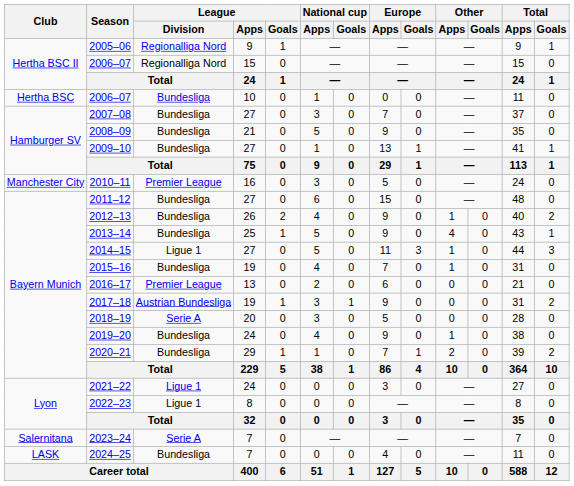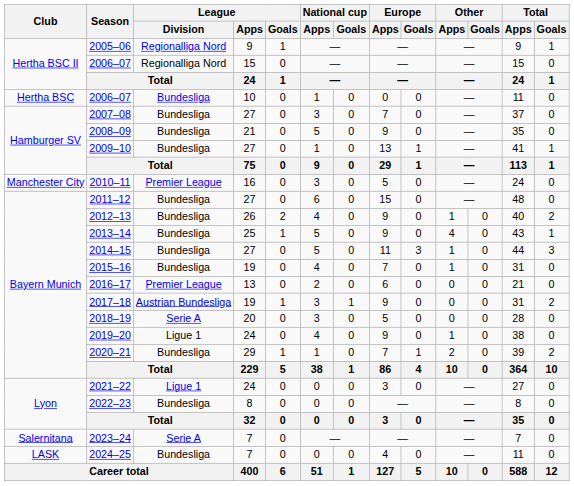 <table class=wikitable style="text-align:center">
 <tr>
 <th rowspan="2">Club</th>
 <th rowspan="2">Season</th>
 <th colspan="3">League</th>
 <th colspan="2">National cup</th>
 <th colspan="2">Europe</th>
 <th colspan="2">Other</th>
 <th colspan="2">Total</th>
 </tr>
 <tr>
 <th>Division</th>
 <th>Apps</th>
 <th>Goals</th>
 <th>Apps</th>
 <th>Goals</th>
 <th>Apps</th>
 <th>Goals</th>
 <th>Apps</th>
 <th>Goals</th>
 <th>Apps</th>
 <th>Goals</th>
 </tr>
 <tr>
 <td rowspan="3"><a href='#'>Hertha BSC II</a></td>
 <td><a href='#'>2005–06</a></td>
 <td><a href='#'>Regionalliga Nord</a></td>
 <td>9</td>
 <td>1</td>
 <td colspan="2">—</td>
 <td colspan="2">—</td>
 <td colspan="2">—</td>
 <td>9</td>
 <td>1</td>
 </tr>
 <tr>
 <td><a href='#'>2006–07</a></td>
 <td>Regionalliga Nord</td>
 <td>15</td>
 <td>0</td>
 <td colspan="2">—</td>
 <td colspan="2">—</td>
 <td colspan="2">—</td>
 <td>15</td>
 <td>0</td>
 </tr>
 <tr>
 <th colspan="2">Total</th>
 <th>24</th>
 <th>1</th>
 <th colspan="2">—</th>
 <th colspan="2">—</th>
 <th colspan="2">—</th>
 <th>24</th>
 <th>1</th>
 </tr>
 <tr>
 <td><a href='#'>Hertha BSC</a></td>
 <td><a href='#'>2006–07</a></td>
 <td><a href='#'>Bundesliga</a></td>
 <td>10</td>
 <td>0</td>
 <td>1</td>
 <td>0</td>
 <td>0</td>
 <td>0</td>
 <td colspan="2">—</td>
 <td>11</td>
 <td>0</td>
 </tr>
 <tr>
 <td rowspan="4"><a href='#'>Hamburger SV</a></td>
 <td><a href='#'>2007–08</a></td>
 <td>Bundesliga</td>
 <td>27</td>
 <td>0</td>
 <td>3</td>
 <td>0</td>
 <td>7</td>
 <td>0</td>
 <td colspan="2">—</td>
 <td>37</td>
 <td>0</td>
 </tr>
 <tr>
 <td><a href='#'>2008–09</a></td>
 <td>Bundesliga</td>
 <td>21</td>
 <td>0</td>
 <td>5</td>
 <td>0</td>
 <td>9</td>
 <td>0</td>
 <td colspan="2">—</td>
 <td>35</td>
 <td>0</td>
 </tr>
 <tr>
 <td><a href='#'>2009–10</a></td>
 <td>Bundesliga</td>
 <td>27</td>
 <td>0</td>
 <td>1</td>
 <td>0</td>
 <td>13</td>
 <td>1</td>
 <td colspan="2">—</td>
 <td>41</td>
 <td>1</td>
 </tr>
 <tr>
 <th colspan="2">Total</th>
 <th>75</th>
 <th>0</th>
 <th>9</th>
 <th>0</th>
 <th>29</th>
 <th>1</th>
 <th colspan="2">—</th>
 <th>113</th>
 <th>1</th>
 </tr>
 <tr>
 <td><a href='#'>Manchester City</a></td>
 <td><a href='#'>2010–11</a></td>
 <td><a href='#'>Premier League</a></td>
 <td>16</td>
 <td>0</td>
 <td>3</td>
 <td>0</td>
 <td>5</td>
 <td>0</td>
 <td colspan="2">—</td>
 <td>24</td>
 <td>0</td>
 </tr>
 <tr>
 <td rowspan="11"><a href='#'>Bayern Munich</a></td>
 <td><a href='#'>2011–12</a></td>
 <td>Bundesliga</td>
 <td>27</td>
 <td>0</td>
 <td>6</td>
 <td>0</td>
 <td>15</td>
 <td>0</td>
 <td colspan="2">—</td>
 <td>48</td>
 <td>0</td>
 </tr>
 <tr>
 <td><a href='#'>2012–13</a></td>
 <td>Bundesliga</td>
 <td>26</td>
 <td>2</td>
 <td>4</td>
 <td>0</td>
 <td>9</td>
 <td>0</td>
 <td>1</td>
 <td>0</td>
 <td>40</td>
 <td>2</td>
 </tr>
 <tr>
 <td><a href='#'>2013–14</a></td>
 <td>Bundesliga</td>
 <td>25</td>
 <td>1</td>
 <td>5</td>
 <td>0</td>
 <td>9</td>
 <td>0</td>
 <td>4</td>
 <td>0</td>
 <td>43</td>
 <td>1</td>
 </tr>
 <tr>
 <td><a href='#'>2014–15</a></td>
-<td>Ligue 1</td>
+<td>Bundesliga</td>
 <td>27</td>
 <td>0</td>
 <td>5</td>
 <td>0</td>
 <td>11</td>
 <td>3</td>
 <td>1</td>
 <td>0</td>
 <td>44</td>
 <td>3</td>
 </tr>
 <tr>
 <td><a href='#'>2015–16</a></td>
 <td>Bundesliga</td>
 <td>19</td>
 <td>0</td>
 <td>4</td>
 <td>0</td>
 <td>7</td>
 <td>0</td>
 <td>1</td>
 <td>0</td>
 <td>31</td>
 <td>0</td>
 </tr>
 <tr>
 <td><a href='#'>2016–17</a></td>
 <td><a href='#'>Premier League</a></td>
 <td>13</td>
 <td>0</td>
 <td>2</td>
 <td>0</td>
 <td>6</td>
 <td>0</td>
 <td>0</td>
 <td>0</td>
 <td>21</td>
 <td>0</td>
 </tr>
 <tr>
 <td><a href='#'>2017–18</a></td>
 <td><a href='#'>Austrian Bundesliga</a></td>
 <td>19</td>
 <td>1</td>
 <td>3</td>
 <td>1</td>
 <td>9</td>
 <td>0</td>
 <td>0</td>
 <td>0</td>
 <td>31</td>
 <td>2</td>
 </tr>
 <tr>
 <td><a href='#'>2018–19</a></td>
 <td><a href='#'>Serie A</a></td>
 <td>20</td>
 <td>0</td>
 <td>3</td>
 <td>0</td>
 <td>5</td>
 <td>0</td>
 <td>0</td>
 <td>0</td>
 <td>28</td>
 <td>0</td>
 </tr>
 <tr>
 <td><a href='#'>2019–20</a></td>
-<td>Bundesliga</td>
+<td>Ligue 1</td>
 <td>24</td>
 <td>0</td>
 <td>4</td>
 <td>0</td>
 <td>9</td>
 <td>0</td>
 <td>1</td>
 <td>0</td>
 <td>38</td>
 <td>0</td>
 </tr>
 <tr>
 <td><a href='#'>2020–21</a></td>
 <td>Bundesliga</td>
 <td>29</td>
 <td>1</td>
 <td>1</td>
 <td>0</td>
 <td>7</td>
 <td>1</td>
 <td>2</td>
 <td>0</td>
 <td>39</td>
 <td>2</td>
 </tr>
 <tr>
 <th colspan="2">Total</th>
 <th>229</th>
 <th>5</th>
 <th>38</th>
 <th>1</th>
 <th>86</th>
 <th>4</th>
 <th>10</th>
 <th>0</th>
 <th>364</th>
 <th>10</th>
 </tr>
 <tr>
 <td rowspan="3"><a href='#'>Lyon</a></td>
 <td><a href='#'>2021–22</a></td>
 <td><a href='#'>Ligue 1</a></td>
 <td>24</td>
 <td>0</td>
 <td>0</td>
 <td>0</td>
 <td>3</td>
 <td>0</td>
 <td colspan="2">—</td>
 <td>27</td>
 <td>0</td>
 </tr>
 <tr>
 <td><a href='#'>2022–23</a></td>
-<td>Ligue 1</td>
+<td>Bundesliga</td>
 <td>8</td>
 <td>0</td>
 <td>0</td>
 <td>0</td>
 <td colspan="2">—</td>
 <td colspan="2">—</td>
 <td>8</td>
 <td>0</td>
 </tr>
 <tr>
 <th colspan="2">Total</th>
 <th>32</th>
 <th>0</th>
 <th>0</th>
 <th>0</th>
 <th>3</th>
 <th>0</th>
 <th colspan="2">—</th>
 <th>35</th>
 <th>0</th>
 </tr>
 <tr>
 <td><a href='#'>Salernitana</a></td>
 <td><a href='#'>2023–24</a></td>
 <td><a href='#'>Serie A</a></td>
 <td>7</td>
 <td>0</td>
 <td colspan="2">—</td>
 <td colspan="2">—</td>
 <td colspan="2">—</td>
 <td>7</td>
 <td>0</td>
 </tr>
 <tr>
 <td><a href='#'>LASK</a></td>
 <td><a href='#'>2024–25</a></td>
 <td>Bundesliga</td>
 <td>7</td>
 <td>0</td>
 <td>0</td>
 <td>0</td>
 <td>4</td>
 <td>0</td>
 <td colspan="2">—</td>
 <td>11</td>
 <td>0</td>
 </tr>
 <tr>
 <th colspan="3">Career total</th>
 <th>400</th>
 <th>6</th>
 <th>51</th>
 <th>1</th>
 <th>127</th>
 <th>5</th>
 <th>10</th>
 <th>0</th>
 <th>588</th>
 <th>12</th>
 </tr>
 </table>
